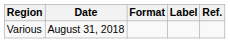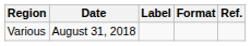 <table class="wikitable plainrowheaders">
 <tr>
 <th scope="col">Region</th>
 <th scope="col">Date</th>
+<th scope="col">Label</th>
 <th scope="col">Format</th>
-<th scope="col">Label</th>
 <th scope="col">Ref.</th>
 </tr>
 <tr>
 <td>Various</td>
 <td>August 31, 2018</td>
 <td></td>
 <td></td>
 <td></td>
 </tr>
 </table>
